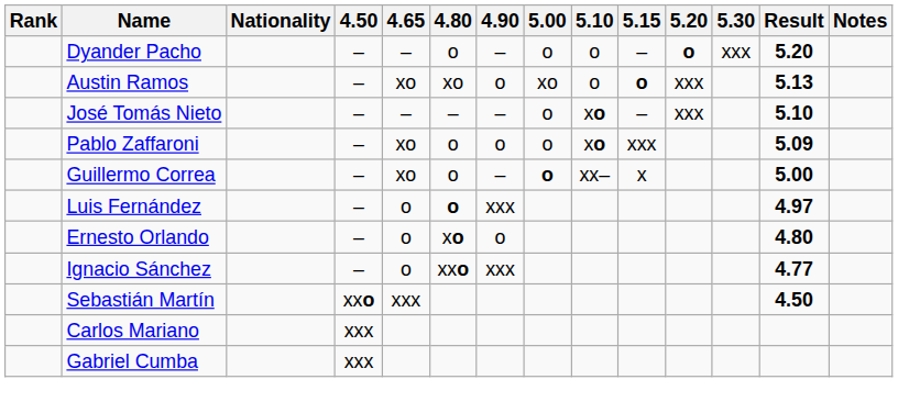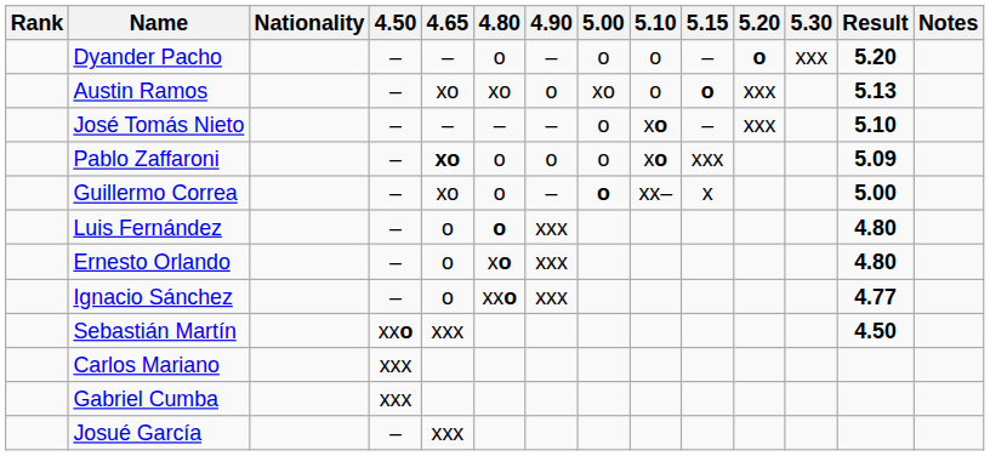 <table class="wikitable sortable" style="text-align:center;font-size:95%">
 <tr>
 <th>Rank</th>
 <th>Name</th>
 <th>Nationality</th>
 <th>4.50</th>
 <th>4.65</th>
 <th>4.80</th>
 <th>4.90</th>
 <th>5.00</th>
 <th>5.10</th>
 <th>5.15</th>
 <th>5.20</th>
 <th>5.30</th>
 <th>Result</th>
 <th>Notes</th>
 </tr>
 <tr>
 <td></td>
 <td align=left><a href='#'>Dyander Pacho</a></td>
 <td align=left></td>
 <td>–</td>
 <td>–</td>
 <td>o</td>
 <td>–</td>
 <td>o</td>
 <td>o</td>
 <td>–</td>
 <td><strong>o</strong></td>
 <td>xxx</td>
 <td><strong>5.20</strong></td>
 <td></td>
 </tr>
 <tr>
 <td></td>
 <td align=left><a href='#'>Austin Ramos</a></td>
 <td align=left></td>
 <td>–</td>
 <td>xo</td>
 <td>xo</td>
 <td>o</td>
 <td>xo</td>
 <td>o</td>
 <td><strong>o</strong></td>
 <td>xxx</td>
 <td></td>
 <td><strong>5.13</strong></td>
 <td></td>
 </tr>
 <tr>
 <td></td>
 <td align=left><a href='#'>José Tomás Nieto</a></td>
 <td align=left></td>
 <td>–</td>
 <td>–</td>
 <td>–</td>
 <td>–</td>
 <td>o</td>
 <td>x<strong>o</strong></td>
 <td>–</td>
 <td>xxx</td>
 <td></td>
 <td><strong>5.10</strong></td>
 <td></td>
 </tr>
 <tr>
 <td></td>
 <td align=left><a href='#'>Pablo Zaffaroni</a></td>
 <td align=left></td>
 <td>–</td>
-<td>xo</td>
+<td><strong>xo</strong></td>
 <td>o</td>
 <td>o</td>
 <td>o</td>
 <td>x<strong>o</strong></td>
 <td>xxx</td>
 <td></td>
 <td></td>
 <td><strong>5.09</strong></td>
 <td></td>
 </tr>
 <tr>
 <td></td>
 <td align=left><a href='#'>Guillermo Correa</a></td>
 <td align=left></td>
 <td>–</td>
 <td>xo</td>
 <td>o</td>
 <td>–</td>
 <td><strong>o</strong></td>
 <td>xx–</td>
 <td>x</td>
 <td></td>
 <td></td>
 <td><strong>5.00</strong></td>
 <td></td>
 </tr>
 <tr>
 <td></td>
 <td align=left><a href='#'>Luis Fernández</a></td>
 <td align=left></td>
 <td>–</td>
 <td>o</td>
 <td><strong>o</strong></td>
 <td>xxx</td>
 <td></td>
 <td></td>
 <td></td>
 <td></td>
 <td></td>
-<td><strong>4.97</strong></td>
+<td><strong>4.80</strong></td>
 <td></td>
 </tr>
 <tr>
 <td></td>
 <td align=left><a href='#'>Ernesto Orlando</a></td>
 <td align=left></td>
 <td>–</td>
 <td>o</td>
 <td>x<strong>o</strong></td>
-<td>o</td>
+<td>xxx</td>
 <td></td>
 <td></td>
 <td></td>
 <td></td>
 <td></td>
 <td><strong>4.80</strong></td>
 <td></td>
 </tr>
 <tr>
 <td></td>
 <td align=left><a href='#'>Ignacio Sánchez</a></td>
 <td align=left></td>
 <td>–</td>
 <td>o</td>
 <td>xx<strong>o</strong></td>
 <td>xxx</td>
 <td></td>
 <td></td>
 <td></td>
 <td></td>
 <td></td>
 <td><strong>4.77</strong></td>
 <td></td>
 </tr>
 <tr>
 <td></td>
 <td align=left><a href='#'>Sebastián Martín</a></td>
 <td align=left></td>
 <td>xx<strong>o</strong></td>
 <td>xxx</td>
 <td></td>
 <td></td>
 <td></td>
 <td></td>
 <td></td>
 <td></td>
 <td></td>
 <td><strong>4.50</strong></td>
 <td></td>
 </tr>
 <tr>
 <td></td>
 <td align=left><a href='#'>Carlos Mariano</a></td>
 <td align=left></td>
 <td>xxx</td>
 <td></td>
 <td></td>
 <td></td>
 <td></td>
 <td></td>
 <td></td>
 <td></td>
 <td></td>
 <td><strong></strong></td>
 <td></td>
 </tr>
 <tr>
 <td></td>
 <td align=left><a href='#'>Gabriel Cumba</a></td>
 <td align=left></td>
 <td>xxx</td>
 <td></td>
 <td></td>
 <td></td>
 <td></td>
 <td></td>
 <td></td>
 <td></td>
 <td></td>
 <td><strong></strong></td>
 <td></td>
 </tr>
+<tr>
+<td></td>
+<td align=left><a href='#'>Josué García</a></td>
+<td align=left></td>
+<td>–</td>
+<td>xxx</td>
+<td></td>
+<td></td>
+<td></td>
+<td></td>
+<td></td>
+<td></td>
+<td></td>
+<td><strong></strong></td>
+<td></td>
+</tr>
 </table>
